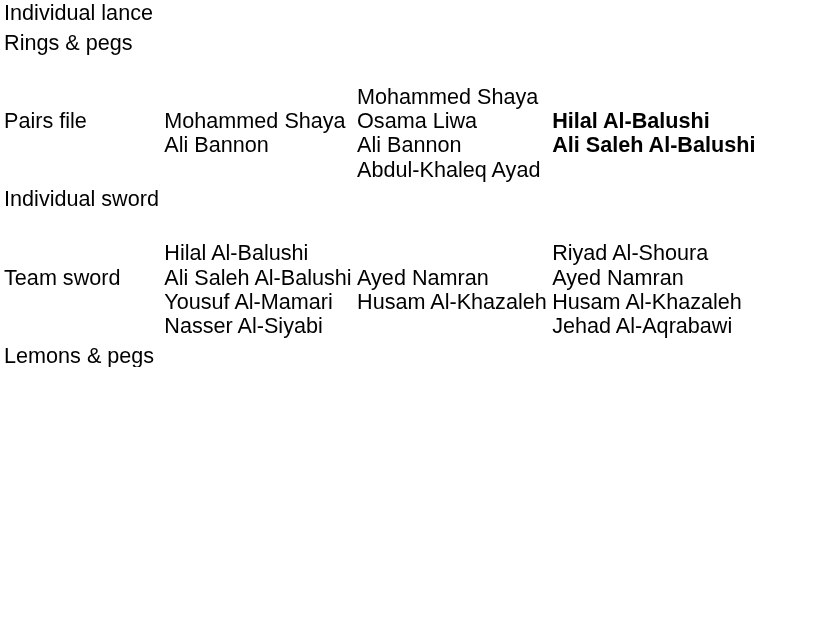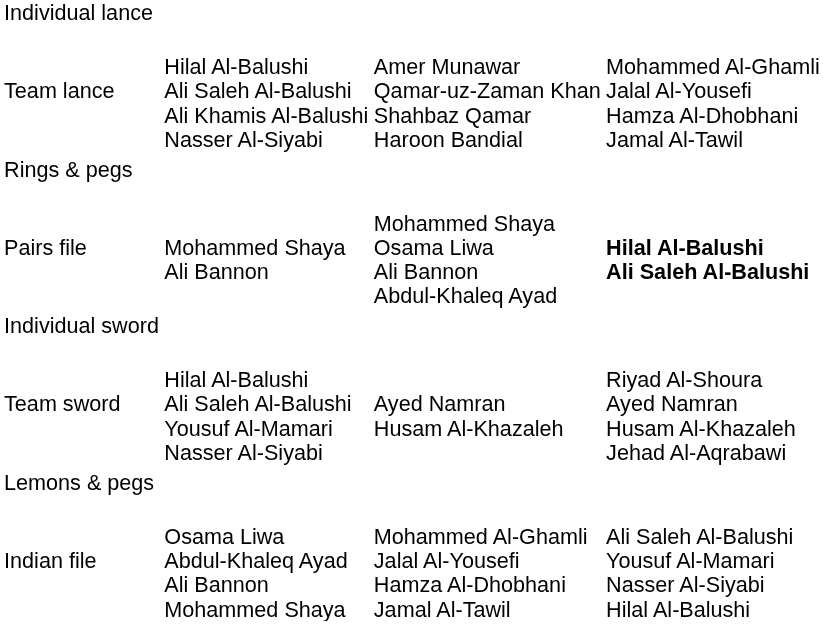 <table>
 <tr>
 <td>Individual lance</td>
 <td></td>
 <td></td>
 <td></td>
+</tr>
+<tr>
+<td>Team lance</td>
+<td><br>Hilal Al-Balushi<br>Ali Saleh Al-Balushi<br>Ali Khamis Al-Balushi<br>Nasser Al-Siyabi</td>
+<td><br>Amer Munawar<br>Qamar-uz-Zaman Khan<br>Shahbaz Qamar<br>Haroon Bandial</td>
+<td><br>Mohammed Al-Ghamli<br>Jalal Al-Yousefi<br>Hamza Al-Dhobhani<br>Jamal Al-Tawil</td>
 </tr>
 <tr>
 <td>Rings & pegs</td>
 <td></td>
 <td></td>
 <td></td>
 </tr>
 <tr>
 <td>Pairs file</td>
 <td><br>Mohammed Shaya<br>Ali Bannon</td>
 <td><br>Mohammed Shaya<br>Osama Liwa<br>Ali Bannon<br>Abdul-Khaleq Ayad</td>
 <td><strong><br>Hilal Al-Balushi<br>Ali Saleh Al-Balushi</strong></td>
 </tr>
 <tr>
 <td>Individual sword</td>
 <td></td>
 <td></td>
 <td></td>
 </tr>
 <tr>
 <td>Team sword</td>
 <td><br>Hilal Al-Balushi<br>Ali Saleh Al-Balushi<br>Yousuf Al-Mamari<br>Nasser Al-Siyabi</td>
 <td><br>Ayed Namran<br>Husam Al-Khazaleh</td>
 <td><br>Riyad Al-Shoura<br>Ayed Namran<br>Husam Al-Khazaleh<br>Jehad Al-Aqrabawi</td>
 </tr>
 <tr>
 <td>Lemons & pegs</td>
 <td></td>
 <td></td>
 <td></td>
 </tr>
+<tr>
+<td>Indian file</td>
+<td><br>Osama Liwa<br>Abdul-Khaleq Ayad<br>Ali Bannon<br>Mohammed Shaya</td>
+<td><br>Mohammed Al-Ghamli<br>Jalal Al-Yousefi<br>Hamza Al-Dhobhani<br>Jamal Al-Tawil</td>
+<td><br>Ali Saleh Al-Balushi<br>Yousuf Al-Mamari<br>Nasser Al-Siyabi<br>Hilal Al-Balushi</td>
+</tr>
 </table>
